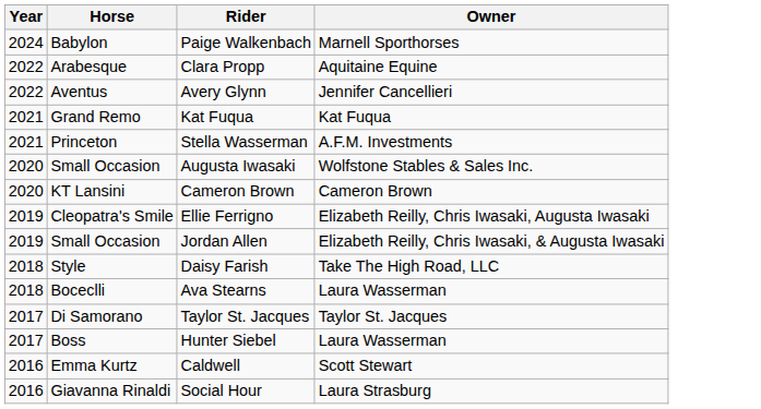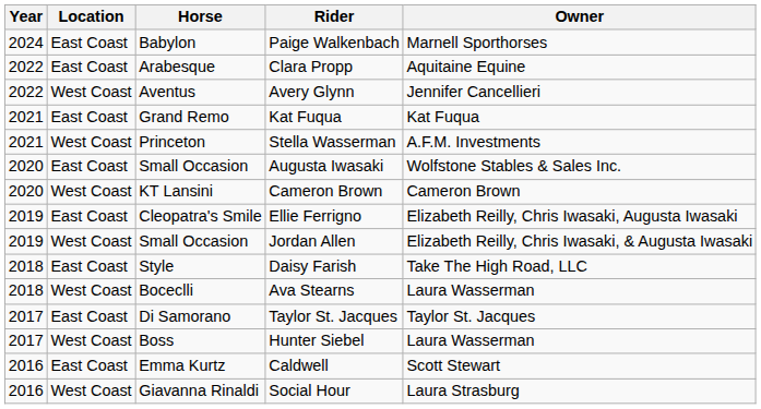 <table class="wikitable">
 <tr>
 <th>Year</th>
+<th>Location</th>
 <th>Horse</th>
 <th>Rider</th>
 <th>Owner</th>
 </tr>
 <tr>
 <td>2024</td>
+<td>East Coast</td>
 <td>Babylon</td>
 <td>Paige Walkenbach</td>
 <td>Marnell Sporthorses</td>
 </tr>
 <tr>
 <td>2022</td>
+<td>East Coast</td>
 <td>Arabesque</td>
 <td>Clara Propp</td>
 <td>Aquitaine Equine</td>
 </tr>
 <tr>
 <td>2022</td>
+<td>West Coast</td>
 <td>Aventus</td>
 <td>Avery Glynn</td>
 <td>Jennifer Cancellieri</td>
 </tr>
 <tr>
 <td>2021</td>
+<td>East Coast</td>
 <td>Grand Remo</td>
 <td>Kat Fuqua</td>
 <td>Kat Fuqua</td>
 </tr>
 <tr>
 <td>2021</td>
+<td>West Coast</td>
 <td>Princeton</td>
 <td>Stella Wasserman</td>
 <td>A.F.M. Investments</td>
 </tr>
 <tr>
 <td>2020</td>
+<td>East Coast</td>
 <td>Small Occasion</td>
 <td>Augusta Iwasaki</td>
 <td>Wolfstone Stables & Sales Inc.</td>
 </tr>
 <tr>
 <td>2020</td>
+<td>West Coast</td>
 <td>KT Lansini</td>
 <td>Cameron Brown</td>
 <td>Cameron Brown</td>
 </tr>
 <tr>
 <td>2019</td>
+<td>East Coast</td>
 <td>Cleopatra's Smile</td>
 <td>Ellie Ferrigno</td>
 <td>Elizabeth Reilly, Chris Iwasaki, Augusta Iwasaki</td>
 </tr>
 <tr>
 <td>2019</td>
+<td>West Coast</td>
 <td>Small Occasion</td>
 <td>Jordan Allen</td>
 <td>Elizabeth Reilly, Chris Iwasaki, & Augusta Iwasaki</td>
 </tr>
 <tr>
 <td>2018</td>
+<td>East Coast</td>
 <td>Style</td>
 <td>Daisy Farish</td>
 <td>Take The High Road, LLC</td>
 </tr>
 <tr>
 <td>2018</td>
+<td>West Coast</td>
 <td>Boceclli</td>
 <td>Ava Stearns</td>
 <td>Laura Wasserman</td>
 </tr>
 <tr>
 <td>2017</td>
+<td>East Coast</td>
 <td>Di Samorano</td>
 <td>Taylor St. Jacques</td>
 <td>Taylor St. Jacques</td>
 </tr>
 <tr>
 <td>2017</td>
+<td>West Coast</td>
 <td>Boss</td>
 <td>Hunter Siebel</td>
 <td>Laura Wasserman</td>
 </tr>
 <tr>
 <td>2016</td>
+<td>East Coast</td>
 <td>Emma Kurtz</td>
 <td>Caldwell</td>
 <td>Scott Stewart</td>
 </tr>
 <tr>
 <td>2016</td>
+<td>West Coast</td>
 <td>Giavanna Rinaldi</td>
 <td>Social Hour</td>
 <td>Laura Strasburg</td>
 </tr>
 </table>
